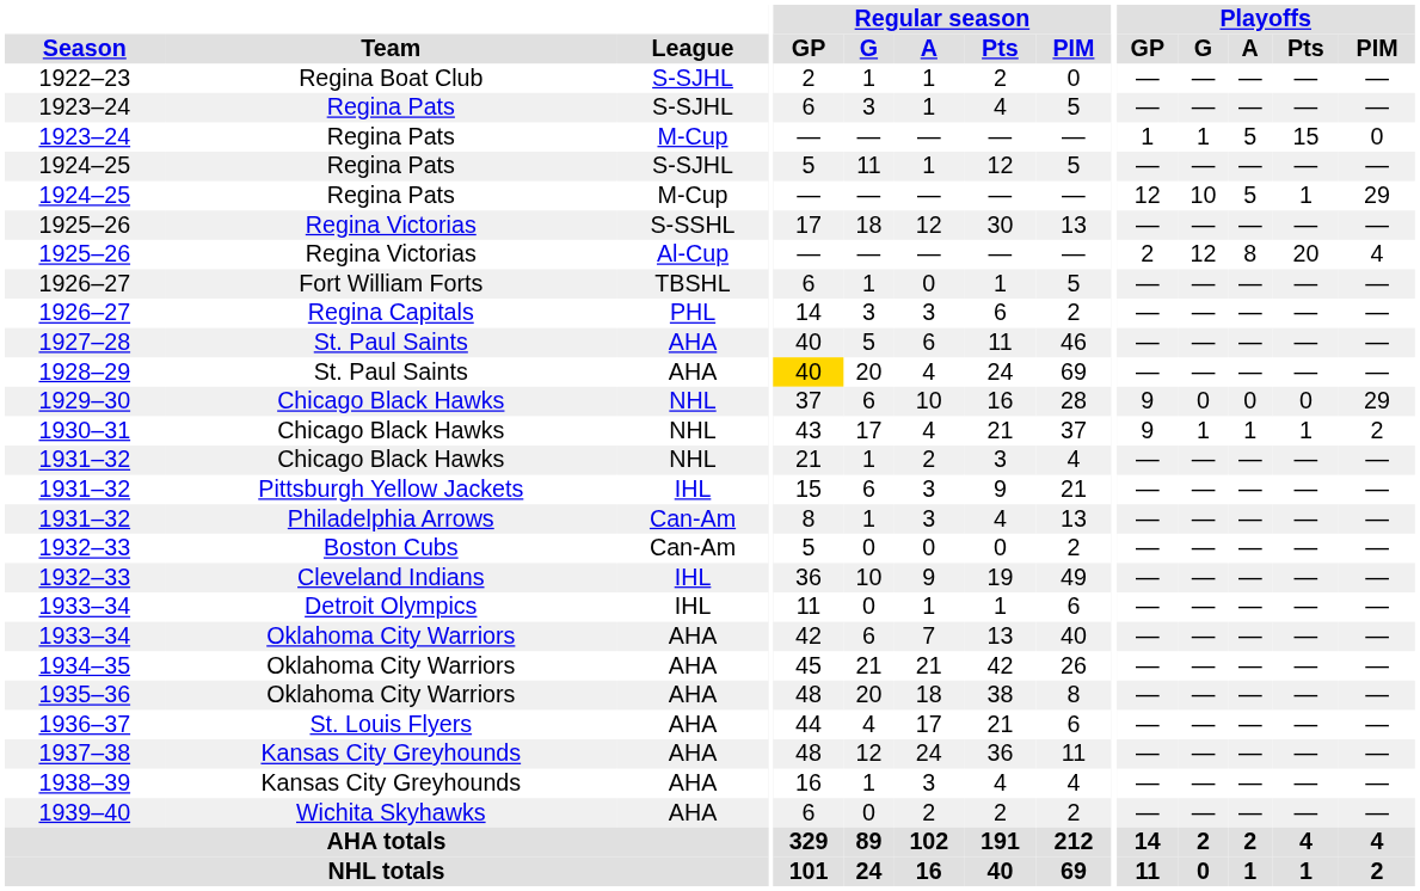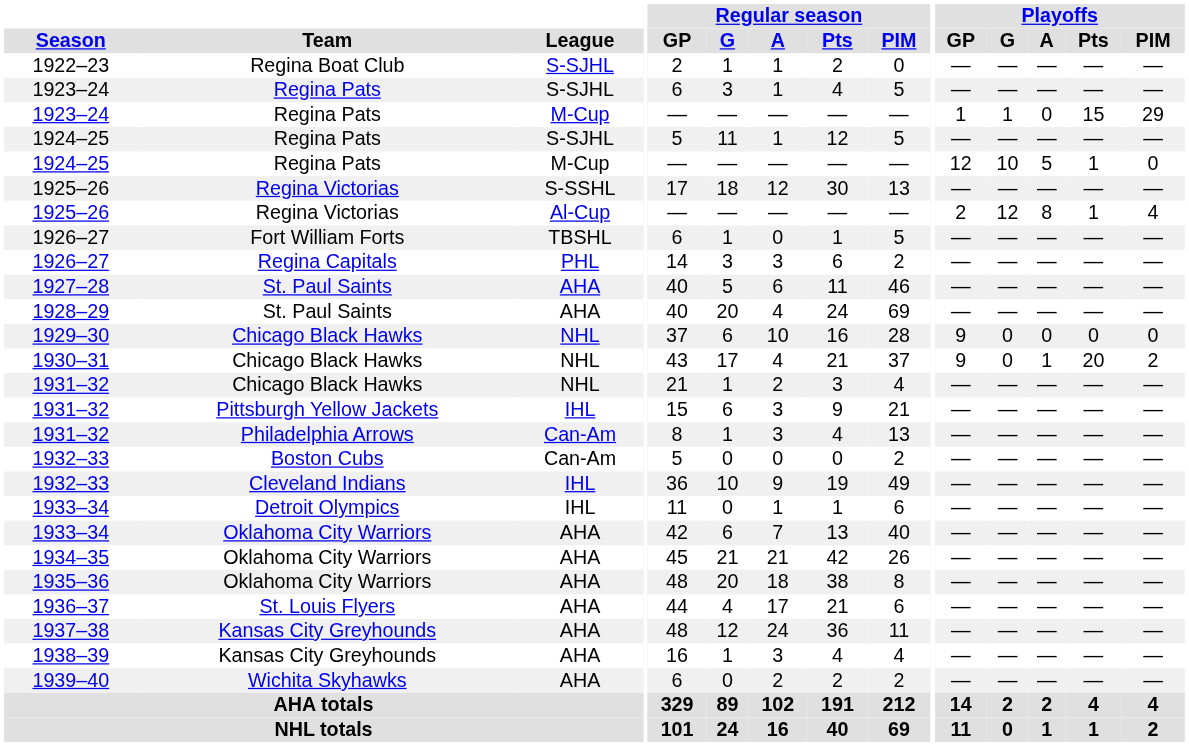 <table border="0" cellpadding="1" cellspacing="0" style="text-align:center; width:60em">
 <tr bgcolor="#e0e0e0">
 <th colspan="3" bgcolor="#ffffff"></th>
 <th rowspan="100" bgcolor="#ffffff"></th>
 <th colspan="5"><a href='#'>Regular season</a></th>
 <th rowspan="100" bgcolor="#ffffff"></th>
 <th colspan="5"><a href='#'>Playoffs</a></th>
 </tr>
 <tr bgcolor="#e0e0e0">
 <th><a href='#'>Season</a></th>
 <th>Team</th>
 <th>League</th>
 <th>GP</th>
 <th><a href='#'>G</a></th>
 <th><a href='#'>A</a></th>
 <th><a href='#'>Pts</a></th>
 <th><a href='#'>PIM</a></th>
 <th>GP</th>
 <th>G</th>
 <th>A</th>
 <th>Pts</th>
 <th>PIM</th>
 </tr>
 <tr>
 <td>1922–23</td>
 <td>Regina Boat Club</td>
 <td><a href='#'>S-SJHL</a></td>
 <td>2</td>
 <td>1</td>
 <td>1</td>
 <td>2</td>
 <td>0</td>
 <td>—</td>
 <td>—</td>
 <td>—</td>
 <td>—</td>
 <td>—</td>
 </tr>
 <tr bgcolor="#f0f0f0">
 <td>1923–24</td>
 <td><a href='#'>Regina Pats</a></td>
 <td>S-SJHL</td>
 <td>6</td>
 <td>3</td>
 <td>1</td>
 <td>4</td>
 <td>5</td>
 <td>—</td>
 <td>—</td>
 <td>—</td>
 <td>—</td>
 <td>—</td>
 </tr>
 <tr>
 <td><a href='#'>1923–24</a></td>
 <td>Regina Pats</td>
 <td><a href='#'>M-Cup</a></td>
 <td>—</td>
 <td>—</td>
 <td>—</td>
 <td>—</td>
 <td>—</td>
 <td>1</td>
 <td>1</td>
-<td>5</td>
+<td>0</td>
 <td>15</td>
-<td>0</td>
+<td>29</td>
 </tr>
 <tr bgcolor="#f0f0f0">
 <td>1924–25</td>
 <td>Regina Pats</td>
 <td>S-SJHL</td>
 <td>5</td>
 <td>11</td>
 <td>1</td>
 <td>12</td>
 <td>5</td>
 <td>—</td>
 <td>—</td>
 <td>—</td>
 <td>—</td>
 <td>—</td>
 </tr>
 <tr>
 <td><a href='#'>1924–25</a></td>
 <td>Regina Pats</td>
 <td>M-Cup</td>
 <td>—</td>
 <td>—</td>
 <td>—</td>
 <td>—</td>
 <td>—</td>
 <td>12</td>
 <td>10</td>
 <td>5</td>
 <td>1</td>
-<td>29</td>
+<td>0</td>
 </tr>
 <tr bgcolor="#f0f0f0">
 <td>1925–26</td>
 <td><a href='#'>Regina Victorias</a></td>
 <td>S-SSHL</td>
 <td>17</td>
 <td>18</td>
 <td>12</td>
 <td>30</td>
 <td>13</td>
 <td>—</td>
 <td>—</td>
 <td>—</td>
 <td>—</td>
 <td>—</td>
 </tr>
 <tr>
 <td><a href='#'>1925–26</a></td>
 <td>Regina Victorias</td>
 <td><a href='#'>Al-Cup</a></td>
 <td>—</td>
 <td>—</td>
 <td>—</td>
 <td>—</td>
 <td>—</td>
 <td>2</td>
 <td>12</td>
 <td>8</td>
-<td>20</td>
+<td>1</td>
 <td>4</td>
 </tr>
 <tr bgcolor="#f0f0f0">
 <td>1926–27</td>
 <td>Fort William Forts</td>
 <td>TBSHL</td>
 <td>6</td>
 <td>1</td>
 <td>0</td>
 <td>1</td>
 <td>5</td>
 <td>—</td>
 <td>—</td>
 <td>—</td>
 <td>—</td>
 <td>—</td>
 </tr>
 <tr>
 <td><a href='#'>1926–27</a></td>
 <td><a href='#'>Regina Capitals</a></td>
 <td><a href='#'>PHL</a></td>
 <td>14</td>
 <td>3</td>
 <td>3</td>
 <td>6</td>
 <td>2</td>
 <td>—</td>
 <td>—</td>
 <td>—</td>
 <td>—</td>
 <td>—</td>
 </tr>
 <tr bgcolor="#f0f0f0">
 <td><a href='#'>1927–28</a></td>
 <td><a href='#'>St. Paul Saints</a></td>
 <td><a href='#'>AHA</a></td>
 <td>40</td>
 <td>5</td>
 <td>6</td>
 <td>11</td>
 <td>46</td>
 <td>—</td>
 <td>—</td>
 <td>—</td>
 <td>—</td>
 <td>—</td>
 </tr>
 <tr>
 <td><a href='#'>1928–29</a></td>
 <td>St. Paul Saints</td>
 <td>AHA</td>
-<td style="background: gold;">40</td>
+<td>40</td>
 <td>20</td>
 <td>4</td>
 <td>24</td>
 <td>69</td>
 <td>—</td>
 <td>—</td>
 <td>—</td>
 <td>—</td>
 <td>—</td>
 </tr>
 <tr bgcolor="#f0f0f0">
 <td><a href='#'>1929–30</a></td>
 <td><a href='#'>Chicago Black Hawks</a></td>
 <td><a href='#'>NHL</a></td>
 <td>37</td>
 <td>6</td>
 <td>10</td>
 <td>16</td>
 <td>28</td>
 <td>9</td>
 <td>0</td>
 <td>0</td>
 <td>0</td>
-<td>29</td>
+<td>0</td>
 </tr>
 <tr>
 <td><a href='#'>1930–31</a></td>
 <td>Chicago Black Hawks</td>
 <td>NHL</td>
 <td>43</td>
 <td>17</td>
 <td>4</td>
 <td>21</td>
 <td>37</td>
 <td>9</td>
+<td>0</td>
 <td>1</td>
-<td>1</td>
-<td>1</td>
+<td>20</td>
 <td>2</td>
 </tr>
 <tr bgcolor="#f0f0f0">
 <td><a href='#'>1931–32</a></td>
 <td>Chicago Black Hawks</td>
 <td>NHL</td>
 <td>21</td>
 <td>1</td>
 <td>2</td>
 <td>3</td>
 <td>4</td>
 <td>—</td>
 <td>—</td>
 <td>—</td>
 <td>—</td>
 <td>—</td>
 </tr>
 <tr>
 <td><a href='#'>1931–32</a></td>
 <td><a href='#'>Pittsburgh Yellow Jackets</a></td>
 <td><a href='#'>IHL</a></td>
 <td>15</td>
 <td>6</td>
 <td>3</td>
 <td>9</td>
 <td>21</td>
 <td>—</td>
 <td>—</td>
 <td>—</td>
 <td>—</td>
 <td>—</td>
 </tr>
 <tr bgcolor="#f0f0f0">
 <td><a href='#'>1931–32</a></td>
 <td><a href='#'>Philadelphia Arrows</a></td>
 <td><a href='#'>Can-Am</a></td>
 <td>8</td>
 <td>1</td>
 <td>3</td>
 <td>4</td>
 <td>13</td>
 <td>—</td>
 <td>—</td>
 <td>—</td>
 <td>—</td>
 <td>—</td>
 </tr>
 <tr>
 <td><a href='#'>1932–33</a></td>
 <td><a href='#'>Boston Cubs</a></td>
 <td>Can-Am</td>
 <td>5</td>
 <td>0</td>
 <td>0</td>
 <td>0</td>
 <td>2</td>
 <td>—</td>
 <td>—</td>
 <td>—</td>
 <td>—</td>
 <td>—</td>
 </tr>
 <tr bgcolor="#f0f0f0">
 <td><a href='#'>1932–33</a></td>
 <td><a href='#'>Cleveland Indians</a></td>
 <td><a href='#'>IHL</a></td>
 <td>36</td>
 <td>10</td>
 <td>9</td>
 <td>19</td>
 <td>49</td>
 <td>—</td>
 <td>—</td>
 <td>—</td>
 <td>—</td>
 <td>—</td>
 </tr>
 <tr>
 <td><a href='#'>1933–34</a></td>
 <td><a href='#'>Detroit Olympics</a></td>
 <td>IHL</td>
 <td>11</td>
 <td>0</td>
 <td>1</td>
 <td>1</td>
 <td>6</td>
 <td>—</td>
 <td>—</td>
 <td>—</td>
 <td>—</td>
 <td>—</td>
 </tr>
 <tr bgcolor="#f0f0f0">
 <td><a href='#'>1933–34</a></td>
 <td><a href='#'>Oklahoma City Warriors</a></td>
 <td>AHA</td>
 <td>42</td>
 <td>6</td>
 <td>7</td>
 <td>13</td>
 <td>40</td>
 <td>—</td>
 <td>—</td>
 <td>—</td>
 <td>—</td>
 <td>—</td>
 </tr>
 <tr>
 <td><a href='#'>1934–35</a></td>
 <td>Oklahoma City Warriors</td>
 <td>AHA</td>
 <td>45</td>
 <td>21</td>
 <td>21</td>
 <td>42</td>
 <td>26</td>
 <td>—</td>
 <td>—</td>
 <td>—</td>
 <td>—</td>
 <td>—</td>
 </tr>
 <tr bgcolor="#f0f0f0">
 <td><a href='#'>1935–36</a></td>
 <td>Oklahoma City Warriors</td>
 <td>AHA</td>
 <td>48</td>
 <td>20</td>
 <td>18</td>
 <td>38</td>
 <td>8</td>
 <td>—</td>
 <td>—</td>
 <td>—</td>
 <td>—</td>
 <td>—</td>
 </tr>
 <tr>
 <td><a href='#'>1936–37</a></td>
 <td><a href='#'>St. Louis Flyers</a></td>
 <td>AHA</td>
 <td>44</td>
 <td>4</td>
 <td>17</td>
 <td>21</td>
 <td>6</td>
 <td>—</td>
 <td>—</td>
 <td>—</td>
 <td>—</td>
 <td>—</td>
 </tr>
 <tr bgcolor="#f0f0f0">
 <td><a href='#'>1937–38</a></td>
 <td><a href='#'>Kansas City Greyhounds</a></td>
 <td>AHA</td>
 <td>48</td>
 <td>12</td>
 <td>24</td>
 <td>36</td>
 <td>11</td>
 <td>—</td>
 <td>—</td>
 <td>—</td>
 <td>—</td>
 <td>—</td>
 </tr>
 <tr>
 <td><a href='#'>1938–39</a></td>
 <td>Kansas City Greyhounds</td>
 <td>AHA</td>
 <td>16</td>
 <td>1</td>
 <td>3</td>
 <td>4</td>
 <td>4</td>
 <td>—</td>
 <td>—</td>
 <td>—</td>
 <td>—</td>
 <td>—</td>
 </tr>
 <tr bgcolor="#f0f0f0">
 <td><a href='#'>1939–40</a></td>
 <td><a href='#'>Wichita Skyhawks</a></td>
 <td>AHA</td>
 <td>6</td>
 <td>0</td>
 <td>2</td>
 <td>2</td>
 <td>2</td>
 <td>—</td>
 <td>—</td>
 <td>—</td>
 <td>—</td>
 <td>—</td>
 </tr>
 <tr bgcolor="#e0e0e0">
 <th colspan="3">AHA totals</th>
 <th>329</th>
 <th>89</th>
 <th>102</th>
 <th>191</th>
 <th>212</th>
 <th>14</th>
 <th>2</th>
 <th>2</th>
 <th>4</th>
 <th>4</th>
 </tr>
 <tr bgcolor="#e0e0e0">
 <th colspan="3">NHL totals</th>
 <th>101</th>
 <th>24</th>
 <th>16</th>
 <th>40</th>
 <th>69</th>
 <th>11</th>
 <th>0</th>
 <th>1</th>
 <th>1</th>
 <th>2</th>
 </tr>
 </table>
